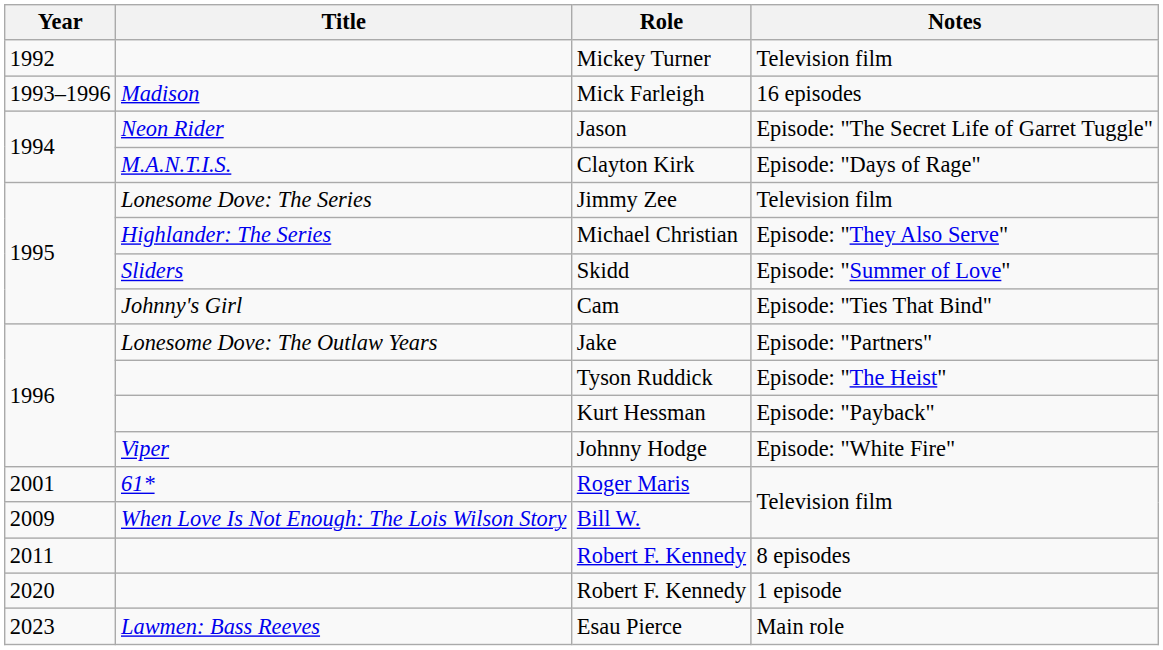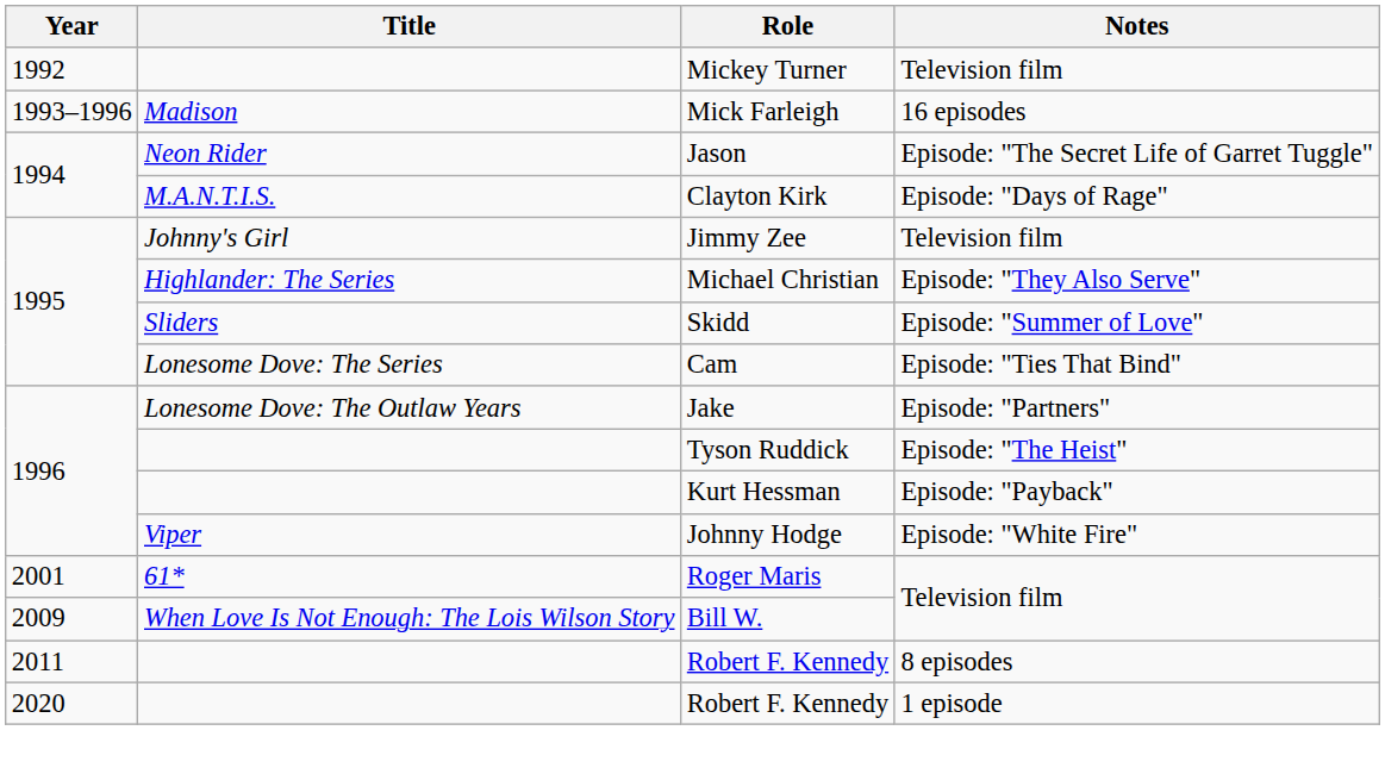 <table class="wikitable sortable plainrowheaders">
 <tr>
 <th scope="col">Year</th>
 <th scope="col">Title</th>
 <th scope="col">Role</th>
 <th scope="col" class="unsortable">Notes</th>
 </tr>
 <tr>
 <td>1992</td>
 <td></td>
 <td>Mickey Turner</td>
 <td>Television film</td>
 </tr>
 <tr>
 <td>1993–1996</td>
 <td><em><a href='#'>Madison</a></em></td>
 <td>Mick Farleigh</td>
 <td>16 episodes</td>
 </tr>
 <tr>
 <td rowspan="2">1994</td>
 <td><em><a href='#'>Neon Rider</a></em></td>
 <td>Jason</td>
 <td>Episode: "The Secret Life of Garret Tuggle"</td>
 </tr>
 <tr>
 <td><em><a href='#'>M.A.N.T.I.S.</a></em></td>
 <td>Clayton Kirk</td>
 <td>Episode: "Days of Rage"</td>
 </tr>
 <tr>
 <td rowspan="4">1995</td>
-<td><em>Lonesome Dove: The Series</em></td>
+<td><em>Johnny's Girl</em></td>
 <td>Jimmy Zee</td>
 <td>Television film</td>
 </tr>
 <tr>
 <td><em><a href='#'>Highlander: The Series</a></em></td>
 <td>Michael Christian</td>
 <td>Episode: "<a href='#'>They Also Serve</a>"</td>
 </tr>
 <tr>
 <td><em><a href='#'>Sliders</a></em></td>
 <td>Skidd</td>
 <td>Episode: "<a href='#'>Summer of Love</a>"</td>
 </tr>
 <tr>
-<td><em>Johnny's Girl</em></td>
+<td><em>Lonesome Dove: The Series</em></td>
 <td>Cam</td>
 <td>Episode: "Ties That Bind"</td>
 </tr>
 <tr>
 <td rowspan="4">1996</td>
 <td><em>Lonesome Dove: The Outlaw Years</em></td>
 <td>Jake</td>
 <td>Episode: "Partners"</td>
 </tr>
 <tr>
 <td><em></em></td>
 <td>Tyson Ruddick</td>
 <td>Episode: "<a href='#'>The Heist</a>"</td>
 </tr>
 <tr>
 <td><em></em></td>
 <td>Kurt Hessman</td>
 <td>Episode: "Payback"</td>
 </tr>
 <tr>
 <td><em><a href='#'>Viper</a></em></td>
 <td>Johnny Hodge</td>
 <td>Episode: "White Fire"</td>
 </tr>
 <tr>
 <td>2001</td>
 <td><em><a href='#'>61*</a></em></td>
 <td><a href='#'>Roger Maris</a></td>
 <td rowspan="2">Television film</td>
 </tr>
 <tr>
 <td>2009</td>
 <td><em><a href='#'>When Love Is Not Enough: The Lois Wilson Story</a></em></td>
 <td><a href='#'>Bill W.</a></td>
 </tr>
 <tr>
 <td>2011</td>
 <td></td>
 <td><a href='#'>Robert F. Kennedy</a></td>
 <td>8 episodes</td>
 </tr>
 <tr>
 <td>2020</td>
 <td></td>
 <td>Robert F. Kennedy</td>
 <td>1 episode</td>
 </tr>
-<tr>
-<td>2023</td>
-<td><em><a href='#'>Lawmen: Bass Reeves</a></em></td>
-<td>Esau Pierce</td>
-<td>Main role</td>
-</tr>
 </table>
